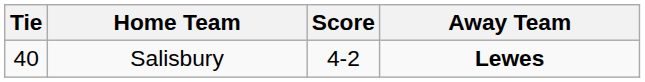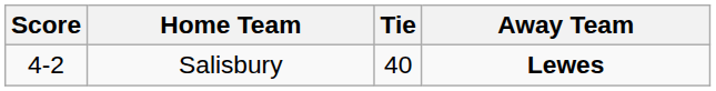 <table class="wikitable" style="text-align:center;">
 <tr>
+<th width=20>Score</th>
+<th width=175>Home Team</th>
 <th width=20>Tie</th>
-<th width=175>Home Team</th>
-<th width=20>Score</th>
 <th width=175>Away Team</th>
 </tr>
 <tr>
+<td>4-2</td>
+<td>Salisbury</td>
 <td>40</td>
-<td>Salisbury</td>
-<td>4-2</td>
 <td><strong>Lewes</strong></td>
 </tr>
 </table>
